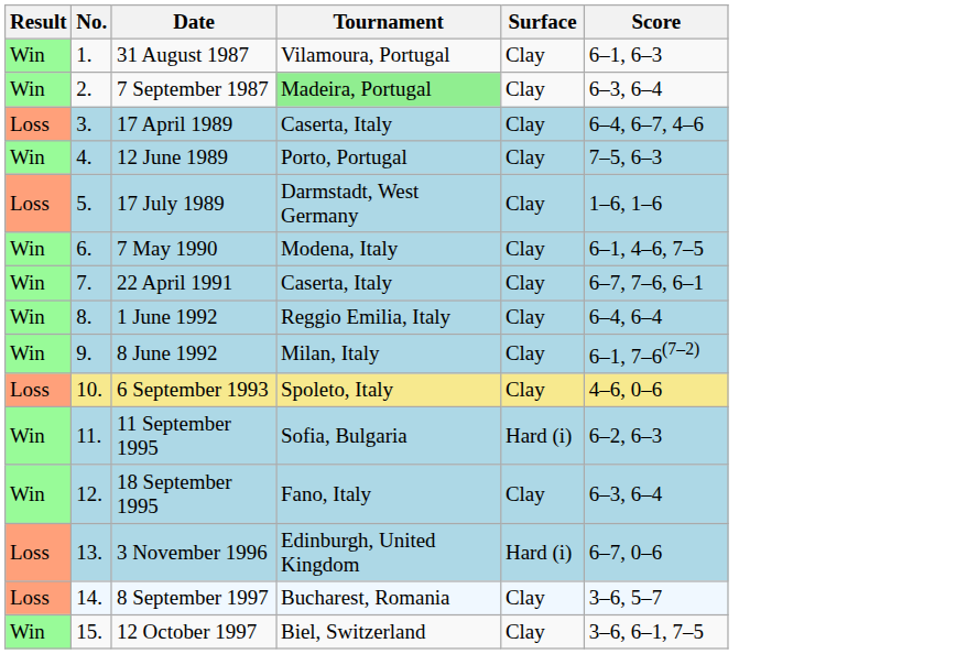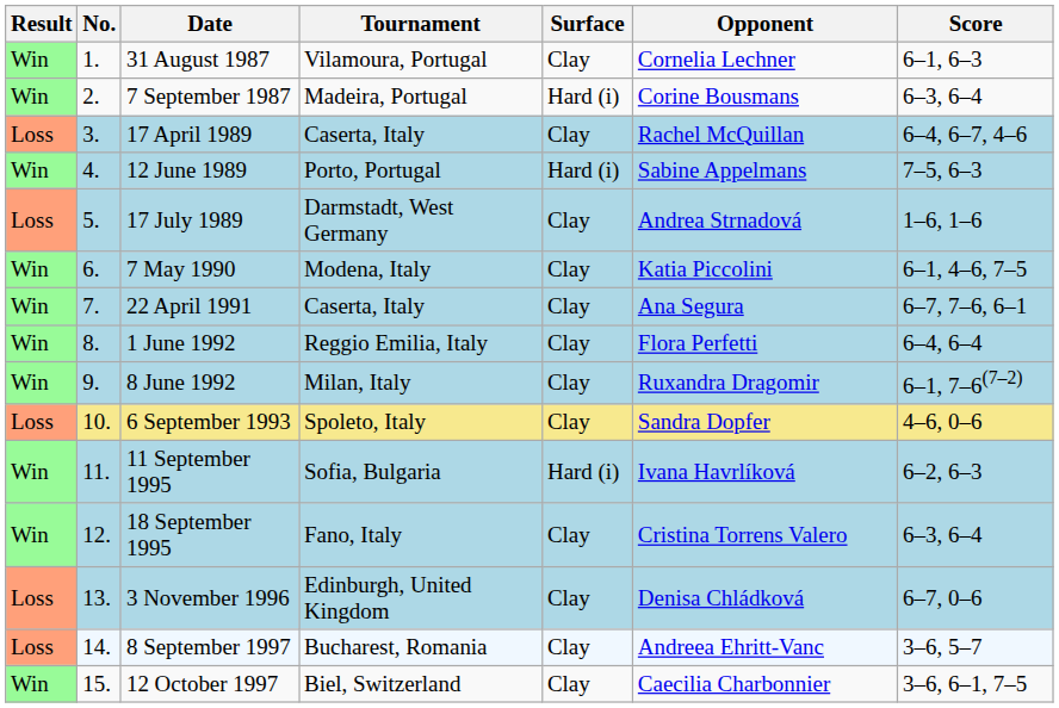 <table class="sortable wikitable" style="font-size:97%;">
 <tr>
 <th>Result</th>
 <th>No.</th>
 <th style="width:115px">Date</th>
 <th style="width:160px">Tournament</th>
 <th style="width:55px">Surface</th>
+<th style="width:175px">Opponent</th>
 <th style="width:100px" class="unsortable">Score</th>
 </tr>
 <tr>
 <td style="background:#98fb98;">Win</td>
 <td>1.</td>
 <td>31 August 1987</td>
 <td>Vilamoura, Portugal</td>
 <td>Clay</td>
+<td> <a href='#'>Cornelia Lechner</a></td>
 <td>6–1, 6–3</td>
 </tr>
 <tr>
 <td style="background:#98fb98;">Win</td>
 <td>2.</td>
 <td>7 September 1987</td>
-<td style="background: lightgreen;">Madeira, Portugal</td>
-<td>Clay</td>
+<td>Madeira, Portugal</td>
+<td>Hard (i)</td>
+<td> <a href='#'>Corine Bousmans</a></td>
 <td>6–3, 6–4</td>
 </tr>
 <tr style="background:lightblue;">
 <td style="background:#ffa07a;">Loss</td>
 <td>3.</td>
 <td>17 April 1989</td>
 <td>Caserta, Italy</td>
 <td>Clay</td>
+<td> <a href='#'>Rachel McQuillan</a></td>
 <td>6–4, 6–7, 4–6</td>
 </tr>
 <tr style="background:lightblue;">
 <td style="background:#98fb98;">Win</td>
 <td>4.</td>
 <td>12 June 1989</td>
 <td>Porto, Portugal</td>
-<td>Clay</td>
+<td>Hard (i)</td>
+<td> <a href='#'>Sabine Appelmans</a></td>
 <td>7–5, 6–3</td>
 </tr>
 <tr style="background:lightblue;">
 <td style="background:#ffa07a;">Loss</td>
 <td>5.</td>
 <td>17 July 1989</td>
 <td>Darmstadt, West Germany</td>
 <td>Clay</td>
+<td> <a href='#'>Andrea Strnadová</a></td>
 <td>1–6, 1–6</td>
 </tr>
 <tr style="background:lightblue;">
 <td style="background:#98fb98;">Win</td>
 <td>6.</td>
 <td>7 May 1990</td>
 <td>Modena, Italy</td>
 <td>Clay</td>
+<td> <a href='#'>Katia Piccolini</a></td>
 <td>6–1, 4–6, 7–5</td>
 </tr>
 <tr style="background:lightblue;">
 <td style="background:#98fb98;">Win</td>
 <td>7.</td>
 <td>22 April 1991</td>
 <td>Caserta, Italy</td>
 <td>Clay</td>
+<td> <a href='#'>Ana Segura</a></td>
 <td>6–7, 7–6, 6–1</td>
 </tr>
 <tr style="background:lightblue;">
 <td style="background:#98fb98;">Win</td>
 <td>8.</td>
 <td>1 June 1992</td>
 <td>Reggio Emilia, Italy</td>
 <td>Clay</td>
+<td> <a href='#'>Flora Perfetti</a></td>
 <td>6–4, 6–4</td>
 </tr>
 <tr style="background:lightblue;">
 <td style="background:#98fb98;">Win</td>
 <td>9.</td>
 <td>8 June 1992</td>
 <td>Milan, Italy</td>
 <td>Clay</td>
+<td> <a href='#'>Ruxandra Dragomir</a></td>
 <td>6–1, 7–6<sup>(7–2)</sup></td>
 </tr>
 <tr style="background:#f7e98e;">
 <td style="background:#ffa07a;">Loss</td>
 <td>10.</td>
 <td>6 September 1993</td>
 <td>Spoleto, Italy</td>
 <td>Clay</td>
+<td> <a href='#'>Sandra Dopfer</a></td>
 <td>4–6, 0–6</td>
 </tr>
 <tr style="background:lightblue;">
 <td style="background:#98fb98;">Win</td>
 <td>11.</td>
 <td>11 September 1995</td>
 <td>Sofia, Bulgaria</td>
 <td>Hard (i)</td>
+<td> <a href='#'>Ivana Havrlíková</a></td>
 <td>6–2, 6–3</td>
 </tr>
 <tr style="background:lightblue;">
 <td style="background:#98fb98;">Win</td>
 <td>12.</td>
 <td>18 September 1995</td>
 <td>Fano, Italy</td>
 <td>Clay</td>
+<td> <a href='#'>Cristina Torrens Valero</a></td>
 <td>6–3, 6–4</td>
 </tr>
 <tr style="background:lightblue;">
 <td style="background:#ffa07a;">Loss</td>
 <td>13.</td>
 <td>3 November 1996</td>
 <td>Edinburgh, United Kingdom</td>
-<td>Hard (i)</td>
+<td>Clay</td>
+<td> <a href='#'>Denisa Chládková</a></td>
 <td>6–7, 0–6</td>
 </tr>
 <tr bgcolor="#f0f8ff">
 <td style="background:#ffa07a;">Loss</td>
 <td>14.</td>
 <td>8 September 1997</td>
 <td>Bucharest, Romania</td>
 <td>Clay</td>
+<td> <a href='#'>Andreea Ehritt-Vanc</a></td>
 <td>3–6, 5–7</td>
 </tr>
 <tr>
 <td style="background:#98fb98;">Win</td>
 <td>15.</td>
 <td>12 October 1997</td>
 <td>Biel, Switzerland</td>
 <td>Clay</td>
+<td> <a href='#'>Caecilia Charbonnier</a></td>
 <td>3–6, 6–1, 7–5</td>
 </tr>
 </table>
